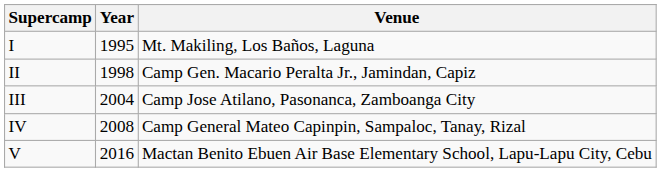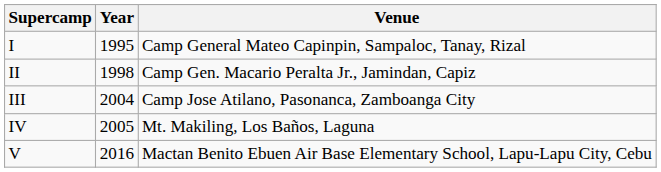 <table class="wikitable">
 <tr>
 <th>Supercamp</th>
 <th>Year</th>
 <th>Venue</th>
 </tr>
 <tr>
 <td>I</td>
 <td>1995</td>
-<td>Mt. Makiling, Los Baños, Laguna</td>
+<td>Camp General Mateo Capinpin, Sampaloc, Tanay, Rizal</td>
 </tr>
 <tr>
 <td>II</td>
 <td>1998</td>
 <td>Camp Gen. Macario Peralta Jr., Jamindan, Capiz</td>
 </tr>
 <tr>
 <td>III</td>
 <td>2004</td>
 <td>Camp Jose Atilano, Pasonanca, Zamboanga City</td>
 </tr>
 <tr>
 <td>IV</td>
-<td>2008</td>
-<td>Camp General Mateo Capinpin, Sampaloc, Tanay, Rizal</td>
+<td>2005</td>
+<td>Mt. Makiling, Los Baños, Laguna</td>
 </tr>
 <tr>
 <td>V</td>
 <td>2016</td>
 <td>Mactan Benito Ebuen Air Base Elementary School, Lapu-Lapu City, Cebu</td>
 </tr>
 </table>
